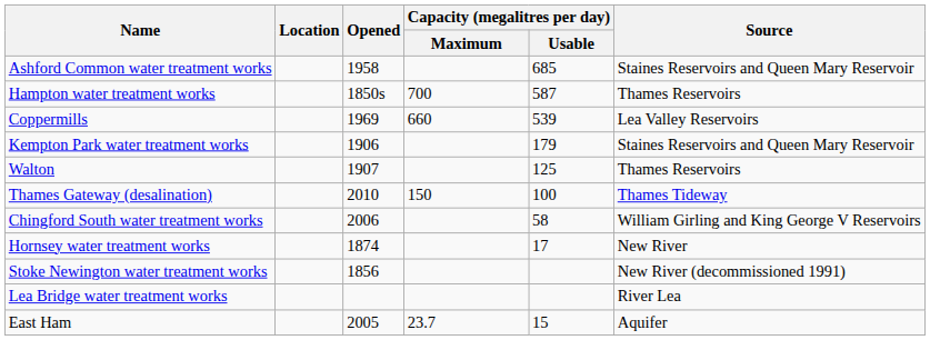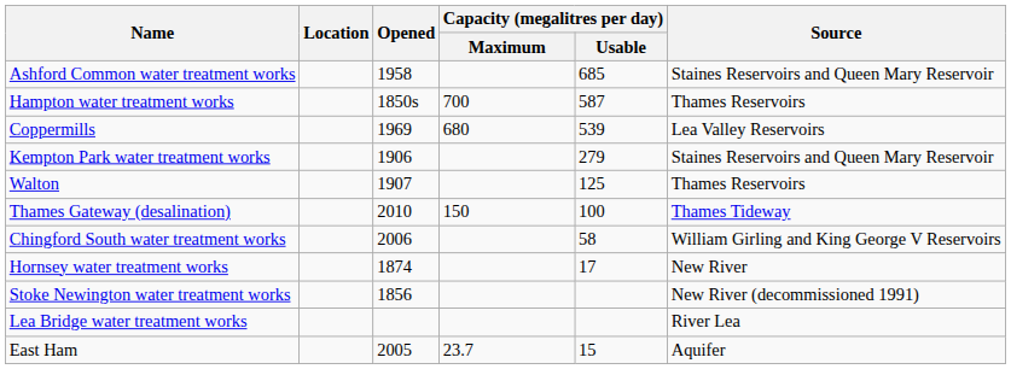 <table class="wikitable sortable">
 <tr>
 <th class="unsortable" rowspan=2>Name</th>
 <th class="unsortable" rowspan=2>Location</th>
 <th rowspan=2>Opened</th>
 <th colspan=2>Capacity (megalitres per day)</th>
 <th rowspan=2>Source</th>
 </tr>
 <tr>
 <th>Maximum</th>
 <th>Usable</th>
 </tr>
 <tr>
 <td><a href='#'>Ashford Common water treatment works</a></td>
 <td></td>
 <td>1958</td>
 <td></td>
 <td>685</td>
 <td>Staines Reservoirs and Queen Mary Reservoir</td>
 </tr>
 <tr>
 <td><a href='#'>Hampton water treatment works</a></td>
 <td></td>
 <td>1850s</td>
 <td>700</td>
 <td>587</td>
 <td>Thames Reservoirs</td>
 </tr>
 <tr>
 <td><a href='#'>Coppermills</a></td>
 <td></td>
 <td>1969</td>
-<td>660</td>
+<td>680</td>
 <td>539</td>
 <td>Lea Valley Reservoirs</td>
 </tr>
 <tr>
 <td><a href='#'>Kempton Park water treatment works</a></td>
 <td></td>
 <td>1906</td>
 <td></td>
-<td>179</td>
+<td>279</td>
 <td>Staines Reservoirs and Queen Mary Reservoir</td>
 </tr>
 <tr>
 <td><a href='#'>Walton</a></td>
 <td></td>
 <td>1907</td>
 <td></td>
 <td>125</td>
 <td>Thames Reservoirs</td>
 </tr>
 <tr>
 <td><a href='#'>Thames Gateway (desalination)</a></td>
 <td></td>
 <td>2010</td>
 <td>150</td>
 <td>100</td>
 <td><a href='#'>Thames Tideway</a></td>
 </tr>
 <tr>
 <td><a href='#'>Chingford South water treatment works</a></td>
 <td></td>
 <td>2006</td>
 <td></td>
 <td>58</td>
 <td>William Girling and King George V Reservoirs</td>
 </tr>
 <tr>
 <td><a href='#'>Hornsey water treatment works</a></td>
 <td></td>
 <td>1874</td>
 <td></td>
 <td>17</td>
 <td>New River</td>
 </tr>
 <tr>
 <td><a href='#'>Stoke Newington water treatment works</a></td>
 <td></td>
 <td>1856</td>
 <td></td>
 <td></td>
 <td>New River (decommissioned 1991)</td>
 </tr>
 <tr>
 <td><a href='#'>Lea Bridge water treatment works</a></td>
 <td></td>
 <td></td>
 <td></td>
 <td></td>
 <td>River Lea</td>
 </tr>
 <tr>
 <td>East Ham</td>
 <td></td>
 <td>2005</td>
 <td>23.7</td>
 <td>15</td>
 <td>Aquifer</td>
 </tr>
 </table>
